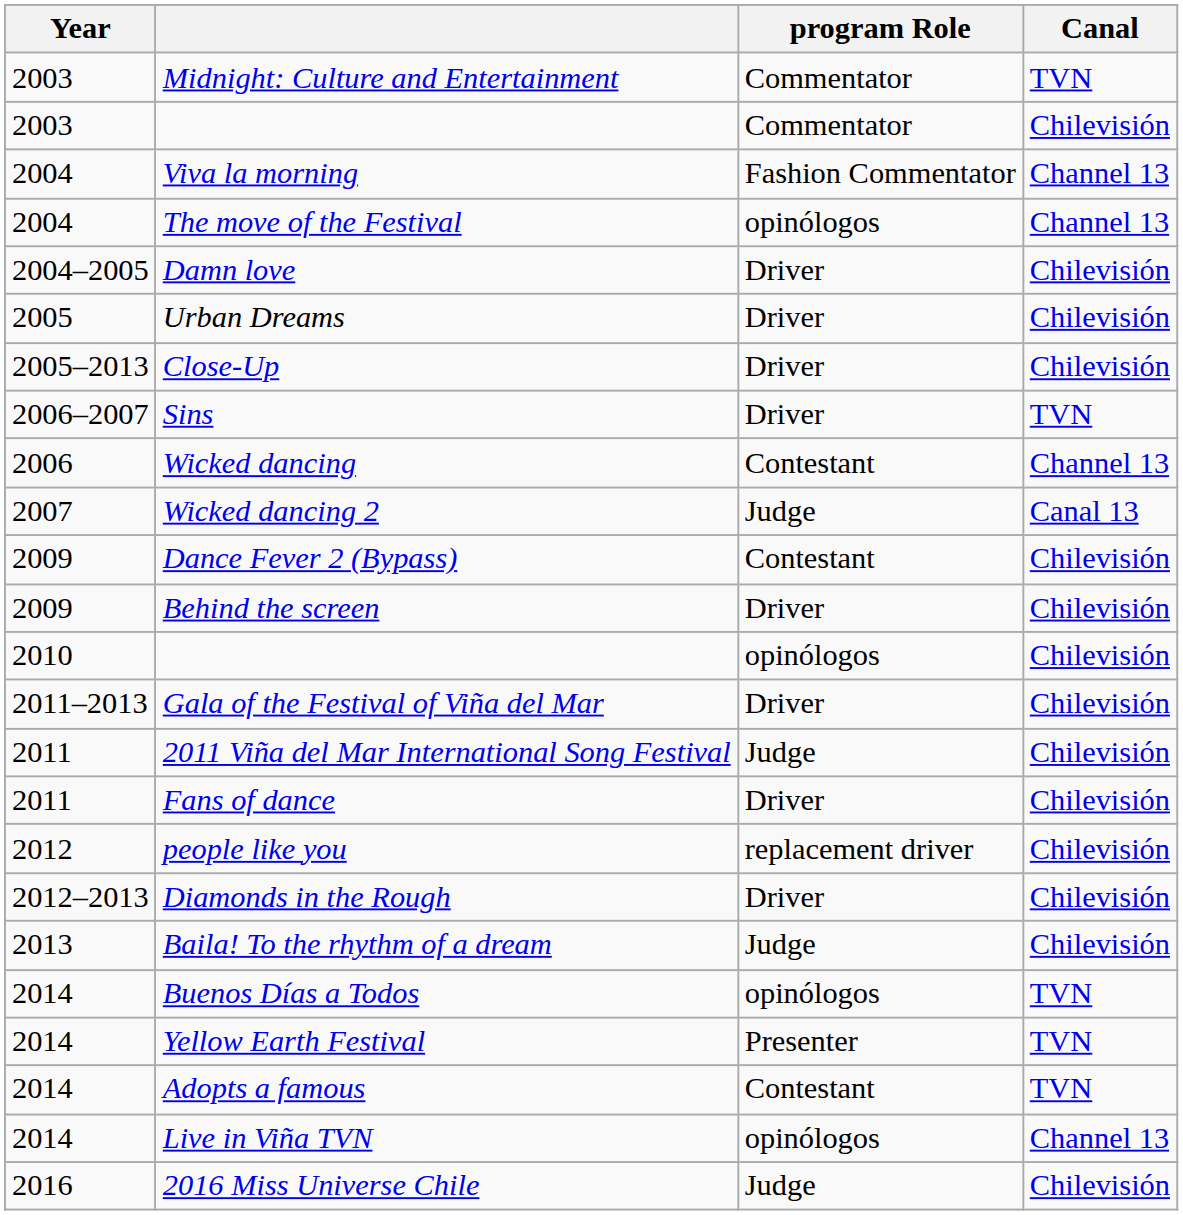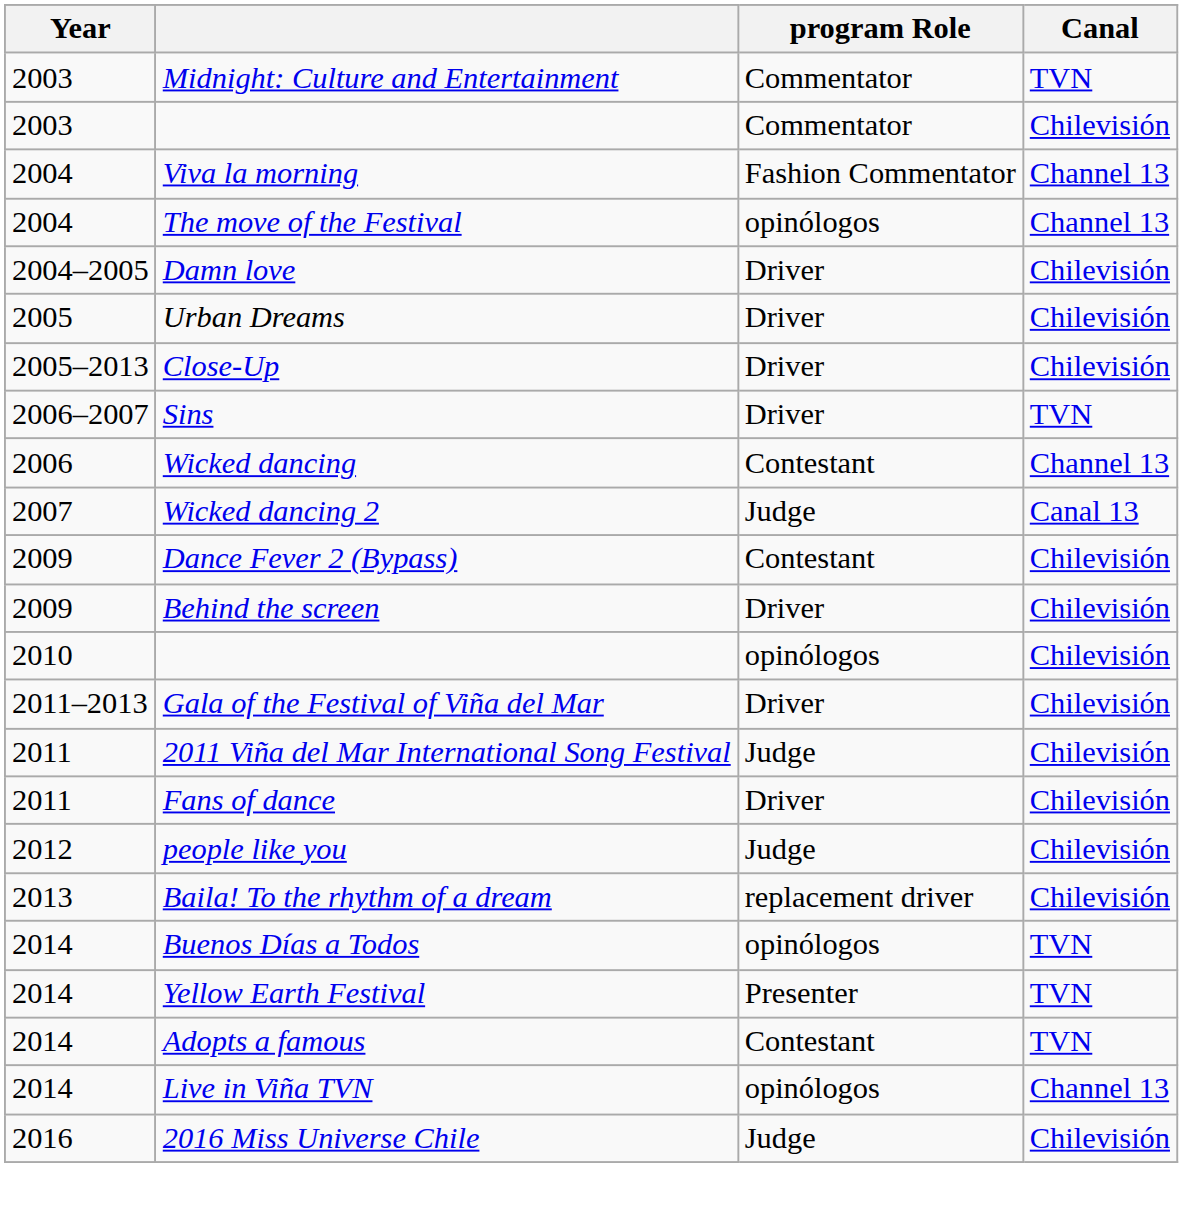 <table class="wikitable" style="background:# f9f9f9; font-size:95 %;">
 <tr>
 <th>Year</th>
 <th></th>
 <th>program Role</th>
 <th>Canal</th>
 </tr>
 <tr>
 <td>2003</td>
 <td><em> <a href='#'>Midnight: Culture and Entertainment</a> </em></td>
 <td>Commentator</td>
 <td> <a href='#'>TVN</a></td>
 </tr>
 <tr>
 <td>2003</td>
 <td><em></em></td>
 <td>Commentator</td>
 <td> <a href='#'>Chilevisión</a></td>
 </tr>
 <tr>
 <td>2004</td>
 <td><em> <a href='#'>Viva la morning</a></em></td>
 <td>Fashion Commentator</td>
 <td> <a href='#'>Channel 13</a></td>
 </tr>
 <tr>
 <td>2004</td>
 <td><em> <a href='#'>The move of the Festival</a> </em></td>
 <td>opinólogos</td>
 <td> <a href='#'>Channel 13</a></td>
 </tr>
 <tr>
 <td>2004–2005</td>
 <td><em> <a href='#'>Damn love</a> </em></td>
 <td>Driver</td>
 <td> <a href='#'>Chilevisión</a></td>
 </tr>
 <tr>
 <td>2005</td>
 <td><em>Urban Dreams</em></td>
 <td>Driver</td>
 <td> <a href='#'>Chilevisión</a></td>
 </tr>
 <tr>
 <td>2005–2013</td>
 <td><em> <a href='#'>Close-Up</a> </em></td>
 <td>Driver</td>
 <td> <a href='#'>Chilevisión</a></td>
 </tr>
 <tr>
 <td>2006–2007</td>
 <td><em> <a href='#'>Sins</a> </em></td>
 <td>Driver</td>
 <td> <a href='#'>TVN</a></td>
 </tr>
 <tr>
 <td>2006</td>
 <td><em> <a href='#'>Wicked dancing</a></em></td>
 <td>Contestant</td>
 <td> <a href='#'>Channel 13</a></td>
 </tr>
 <tr>
 <td>2007</td>
 <td><em> <a href='#'>Wicked dancing 2</a></em></td>
 <td>Judge</td>
 <td> <a href='#'>Canal 13</a></td>
 </tr>
 <tr>
 <td>2009</td>
 <td><em> <a href='#'>Dance Fever 2 (Bypass)</a></em></td>
 <td>Contestant</td>
 <td> <a href='#'>Chilevisión</a></td>
 </tr>
 <tr>
 <td>2009</td>
 <td><em> <a href='#'>Behind the screen</a> </em></td>
 <td>Driver</td>
 <td> <a href='#'>Chilevisión</a></td>
 </tr>
 <tr>
 <td>2010</td>
 <td><em></em></td>
 <td>opinólogos</td>
 <td> <a href='#'>Chilevisión</a></td>
 </tr>
 <tr>
 <td>2011–2013</td>
 <td><em> <a href='#'>Gala of the Festival of Viña del Mar</a> </em></td>
 <td>Driver</td>
 <td> <a href='#'>Chilevisión</a></td>
 </tr>
 <tr>
 <td>2011</td>
 <td><em> <a href='#'>2011 Viña del Mar International Song Festival</a> </em></td>
 <td>Judge</td>
 <td> <a href='#'>Chilevisión</a></td>
 </tr>
 <tr>
 <td>2011</td>
 <td><em> <a href='#'>Fans of dance</a> </em></td>
 <td>Driver</td>
 <td> <a href='#'>Chilevisión</a></td>
 </tr>
 <tr>
 <td>2012</td>
 <td><em> <a href='#'>people like you</a> </em></td>
-<td>replacement driver</td>
-<td> <a href='#'>Chilevisión</a></td>
-</tr>
-<tr>
-<td>2012–2013</td>
-<td><em> <a href='#'>Diamonds in the Rough</a> </em></td>
-<td>Driver</td>
+<td>Judge</td>
 <td> <a href='#'>Chilevisión</a></td>
 </tr>
 <tr>
 <td>2013</td>
 <td><em> <a href='#'>Baila! To the rhythm of a dream</a> </em></td>
-<td>Judge</td>
+<td>replacement driver</td>
 <td> <a href='#'>Chilevisión</a></td>
 </tr>
 <tr>
 <td>2014</td>
 <td><em> <a href='#'>Buenos Días a Todos</a> </em></td>
 <td>opinólogos</td>
 <td> <a href='#'>TVN</a></td>
 </tr>
 <tr>
 <td>2014</td>
 <td><em> <a href='#'>Yellow Earth Festival</a> </em></td>
 <td>Presenter</td>
 <td> <a href='#'>TVN</a></td>
 </tr>
 <tr>
 <td>2014</td>
 <td><em> <a href='#'>Adopts a famous</a></em></td>
 <td>Contestant</td>
 <td> <a href='#'>TVN</a></td>
 </tr>
 <tr>
 <td>2014</td>
 <td><em> <a href='#'>Live in Viña TVN</a> </em></td>
 <td>opinólogos</td>
 <td> <a href='#'>Channel 13</a></td>
 </tr>
 <tr>
 <td>2016</td>
 <td><em><a href='#'>2016 Miss Universe Chile</a></em></td>
 <td>Judge</td>
 <td> <a href='#'>Chilevisión</a></td>
 </tr>
 </table>
